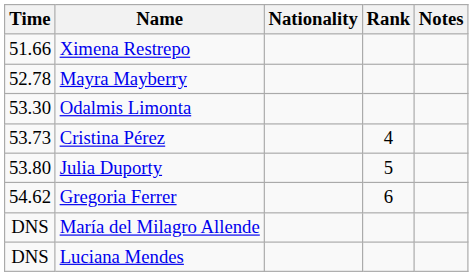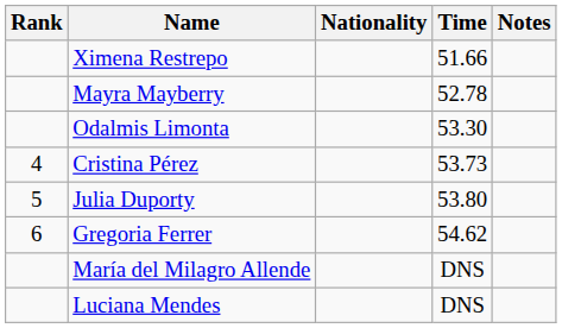 <table class="wikitable sortable" style="text-align:center">
 <tr>
-<th>Time</th>
+<th>Rank</th>
 <th>Name</th>
 <th>Nationality</th>
-<th>Rank</th>
+<th>Time</th>
 <th>Notes</th>
 </tr>
 <tr>
-<td>51.66</td>
+<td align=center></td>
 <td align=left><a href='#'>Ximena Restrepo</a></td>
 <td align=left></td>
-<td align=center></td>
+<td>51.66</td>
 <td></td>
 </tr>
 <tr>
-<td>52.78</td>
+<td align=center></td>
 <td align=left><a href='#'>Mayra Mayberry</a></td>
 <td align=left></td>
-<td align=center></td>
+<td>52.78</td>
 <td></td>
 </tr>
 <tr>
-<td>53.30</td>
+<td align=center></td>
 <td align=left><a href='#'>Odalmis Limonta</a></td>
 <td align=left></td>
-<td align=center></td>
+<td>53.30</td>
 <td></td>
 </tr>
 <tr>
-<td>53.73</td>
+<td align=center>4</td>
 <td align=left><a href='#'>Cristina Pérez</a></td>
 <td align=left></td>
-<td align=center>4</td>
+<td>53.73</td>
 <td></td>
 </tr>
 <tr>
-<td>53.80</td>
+<td align=center>5</td>
 <td align=left><a href='#'>Julia Duporty</a></td>
 <td align=left></td>
-<td align=center>5</td>
+<td>53.80</td>
 <td></td>
 </tr>
 <tr>
-<td>54.62</td>
+<td align=center>6</td>
 <td align=left><a href='#'>Gregoria Ferrer</a></td>
 <td align=left></td>
-<td align=center>6</td>
+<td>54.62</td>
 <td></td>
 </tr>
 <tr>
-<td>DNS</td>
+<td align=center></td>
 <td align=left><a href='#'>María del Milagro Allende</a></td>
 <td align=left></td>
-<td align=center></td>
+<td>DNS</td>
 <td></td>
 </tr>
 <tr>
-<td>DNS</td>
+<td align=center></td>
 <td align=left><a href='#'>Luciana Mendes</a></td>
 <td align=left></td>
-<td align=center></td>
+<td>DNS</td>
 <td></td>
 </tr>
 </table>
